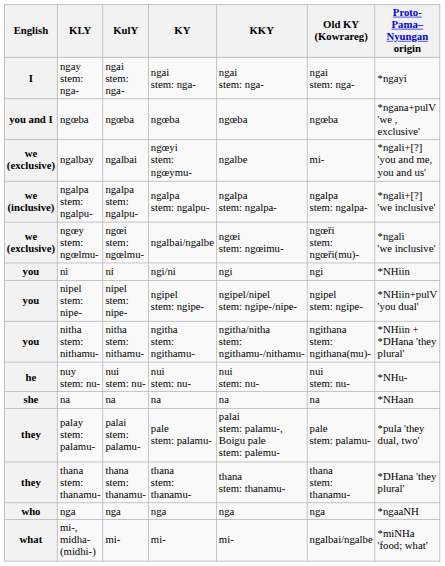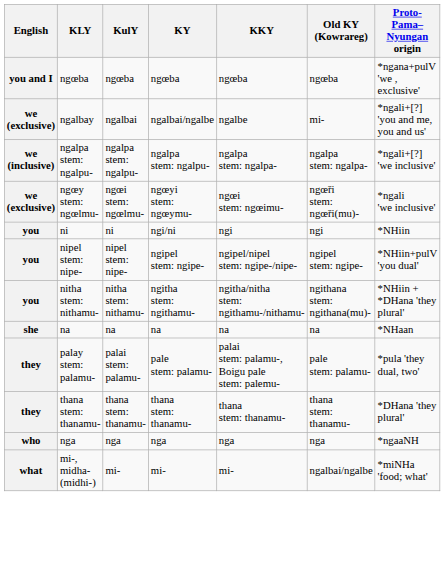 <table class="wikitable">
 <tr>
 <th>English</th>
 <th>KLY</th>
 <th>KulY</th>
 <th>KY</th>
 <th>KKY</th>
 <th>Old KY<br> (Kowrareg)</th>
 <th><a href='#'>Proto-Pama–Nyungan</a> origin</th>
-</tr>
-<tr>
-<th>I</th>
-<td>ngay <br> stem: nga-</td>
-<td>ngai <br> stem: nga-</td>
-<td>ngai <br> stem: nga-</td>
-<td>ngai <br> stem: nga-</td>
-<td>ngai <br> stem: nga-</td>
-<td>*ngayi</td>
 </tr>
 <tr>
 <th>you and I</th>
 <td>ngœba</td>
 <td>ngœba</td>
 <td>ngœba</td>
 <td>ngœba</td>
 <td>ngœba</td>
 <td>*ngana+pulV<br>'we , exclusive'</td>
 </tr>
 <tr>
 <th>we  (exclusive)</th>
 <td>ngalbay</td>
 <td>ngalbai</td>
-<td>ngœyi <br> stem: ngœymu-</td>
+<td>ngalbai/ngalbe</td>
 <td>ngalbe</td>
 <td>mi-</td>
 <td>*ngali+[?]<br>'you and me, you and us'</td>
 </tr>
 <tr>
 <th>we (inclusive)</th>
 <td>ngalpa <br> stem: ngalpu-</td>
 <td>ngalpa <br> stem: ngalpu-</td>
 <td>ngalpa <br> stem: ngalpu-</td>
 <td>ngalpa <br> stem: ngalpa-</td>
 <td>ngalpa <br> stem: ngalpa-</td>
 <td>*ngali+[?]<br>'we inclusive'</td>
 </tr>
 <tr>
 <th>we (exclusive)</th>
 <td>ngœy <br> stem: ngœlmu-</td>
 <td>ngœi <br> stem: ngœlmu-</td>
-<td>ngalbai/ngalbe</td>
+<td>ngœyi <br> stem: ngœymu-</td>
 <td>ngœi <br> stem: ngœimu-</td>
 <td>ngœři <br> stem: ngœři(mu)-</td>
 <td>*ngali<br>'we inclusive'</td>
 </tr>
 <tr>
 <th>you </th>
 <td>ni</td>
 <td>ni</td>
 <td>ngi/ni</td>
 <td>ngi</td>
 <td>ngi</td>
 <td>*NHiin</td>
 </tr>
 <tr>
 <th>you </th>
 <td>nipel <br> stem: nipe-</td>
 <td>nipel <br> stem: nipe-</td>
 <td>ngipel <br> stem: ngipe-</td>
 <td>ngipel/nipel <br> stem: ngipe-/nipe-</td>
 <td>ngipel <br> stem: ngipe-</td>
 <td>*NHiin+pulV 'you dual'</td>
 </tr>
 <tr>
 <th>you </th>
 <td>nitha <br> stem: nithamu-</td>
 <td>nitha <br> stem: nithamu-</td>
 <td>ngitha <br> stem: ngithamu-</td>
 <td>ngitha/nitha <br> stem: ngithamu-/nithamu-</td>
 <td>ngithana <br> stem: ngithana(mu)-</td>
 <td>*NHiin + *DHana 'they plural'</td>
-</tr>
-<tr>
-<th>he</th>
-<td>nuy <br> stem: nu-</td>
-<td>nui <br> stem: nu-</td>
-<td>nui <br> stem: nu-</td>
-<td>nui <br> stem: nu-</td>
-<td>nui <br> stem: nu-</td>
-<td>*NHu-</td>
 </tr>
 <tr>
 <th>she</th>
 <td>na</td>
 <td>na</td>
 <td>na</td>
 <td>na</td>
 <td>na</td>
 <td>*NHaan</td>
 </tr>
 <tr>
 <th>they </th>
 <td>palay <br> stem: palamu-</td>
 <td>palai <br> stem: palamu-</td>
 <td>pale <br> stem: palamu-</td>
 <td>palai <br> stem: palamu-, <br> Boigu pale <br> stem: palemu-</td>
 <td>pale <br> stem: palamu-</td>
 <td>*pula 'they dual, two'</td>
 </tr>
 <tr>
 <th>they</th>
 <td>thana <br> stem: thanamu-</td>
 <td>thana <br> stem: thanamu-</td>
 <td>thana <br> stem: thanamu-</td>
 <td>thana <br> stem: thanamu-</td>
 <td>thana <br> stem: thanamu-</td>
 <td>*DHana 'they plural'</td>
 </tr>
 <tr>
 <th>who</th>
 <td>nga</td>
 <td>nga</td>
 <td>nga</td>
 <td>nga</td>
 <td>nga</td>
 <td>*ngaaNH</td>
 </tr>
 <tr>
 <th>what<br></th>
 <td>mi-, <br> midha- (midhi-)</td>
 <td>mi-</td>
 <td>mi-</td>
 <td>mi-</td>
 <td>ngalbai/ngalbe</td>
 <td>*miNHa 'food; what'</td>
 </tr>
 </table>
